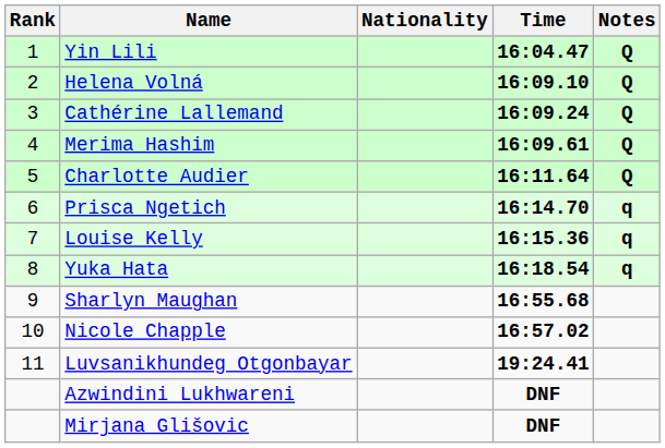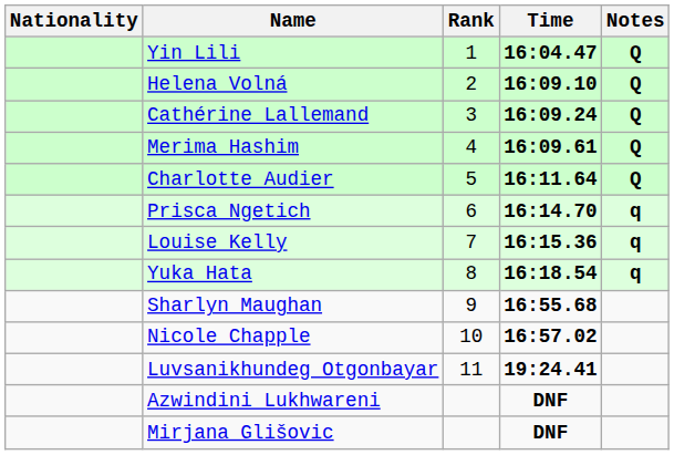 <table class="wikitable sortable" style="text-align:center">
 <tr>
+<th>Nationality</th>
+<th>Name</th>
 <th>Rank</th>
-<th>Name</th>
-<th>Nationality</th>
 <th>Time</th>
 <th>Notes</th>
 </tr>
 <tr bgcolor=ccffcc>
+<td align=left></td>
+<td align=left><a href='#'>Yin Lili</a></td>
 <td>1</td>
-<td align=left><a href='#'>Yin Lili</a></td>
-<td align=left></td>
 <td><strong>16:04.47</strong></td>
 <td><strong>Q</strong></td>
 </tr>
 <tr bgcolor=ccffcc>
+<td align=left></td>
+<td align=left><a href='#'>Helena Volná</a></td>
 <td>2</td>
-<td align=left><a href='#'>Helena Volná</a></td>
-<td align=left></td>
 <td><strong>16:09.10</strong></td>
 <td><strong>Q</strong></td>
 </tr>
 <tr bgcolor=ccffcc>
+<td align=left></td>
+<td align=left><a href='#'>Cathérine Lallemand</a></td>
 <td>3</td>
-<td align=left><a href='#'>Cathérine Lallemand</a></td>
-<td align=left></td>
 <td><strong>16:09.24</strong></td>
 <td><strong>Q</strong></td>
 </tr>
 <tr bgcolor=ccffcc>
+<td align=left></td>
+<td align=left><a href='#'>Merima Hashim</a></td>
 <td>4</td>
-<td align=left><a href='#'>Merima Hashim</a></td>
-<td align=left></td>
 <td><strong>16:09.61</strong></td>
 <td><strong>Q</strong></td>
 </tr>
 <tr bgcolor=ccffcc>
+<td align=left></td>
+<td align=left><a href='#'>Charlotte Audier</a></td>
 <td>5</td>
-<td align=left><a href='#'>Charlotte Audier</a></td>
-<td align=left></td>
 <td><strong>16:11.64</strong></td>
 <td><strong>Q</strong></td>
 </tr>
 <tr bgcolor=ddffdd>
+<td align=left></td>
+<td align=left><a href='#'>Prisca Ngetich</a></td>
 <td>6</td>
-<td align=left><a href='#'>Prisca Ngetich</a></td>
-<td align=left></td>
 <td><strong>16:14.70</strong></td>
 <td><strong>q</strong></td>
 </tr>
 <tr bgcolor=ddffdd>
+<td align=left></td>
+<td align=left><a href='#'>Louise Kelly</a></td>
 <td>7</td>
-<td align=left><a href='#'>Louise Kelly</a></td>
-<td align=left></td>
 <td><strong>16:15.36</strong></td>
 <td><strong>q</strong></td>
 </tr>
 <tr bgcolor=ddffdd>
+<td align=left></td>
+<td align=left><a href='#'>Yuka Hata</a></td>
 <td>8</td>
-<td align=left><a href='#'>Yuka Hata</a></td>
-<td align=left></td>
 <td><strong>16:18.54</strong></td>
 <td><strong>q</strong></td>
 </tr>
 <tr>
+<td align=left></td>
+<td align=left><a href='#'>Sharlyn Maughan</a></td>
 <td>9</td>
-<td align=left><a href='#'>Sharlyn Maughan</a></td>
-<td align=left></td>
 <td><strong>16:55.68</strong></td>
 <td></td>
 </tr>
 <tr>
+<td align=left></td>
+<td align=left><a href='#'>Nicole Chapple</a></td>
 <td>10</td>
-<td align=left><a href='#'>Nicole Chapple</a></td>
-<td align=left></td>
 <td><strong>16:57.02</strong></td>
 <td></td>
 </tr>
 <tr>
+<td align=left></td>
+<td align=left><a href='#'>Luvsanikhundeg Otgonbayar</a></td>
 <td>11</td>
-<td align=left><a href='#'>Luvsanikhundeg Otgonbayar</a></td>
-<td align=left></td>
 <td><strong>19:24.41</strong></td>
 <td></td>
 </tr>
 <tr>
+<td align=left></td>
+<td align=left><a href='#'>Azwindini Lukhwareni</a></td>
 <td></td>
-<td align=left><a href='#'>Azwindini Lukhwareni</a></td>
-<td align=left></td>
 <td><strong>DNF</strong></td>
 <td></td>
 </tr>
 <tr>
+<td align=left></td>
+<td align=left><a href='#'>Mirjana Glišovic</a></td>
 <td></td>
-<td align=left><a href='#'>Mirjana Glišovic</a></td>
-<td align=left></td>
 <td><strong>DNF</strong></td>
 <td></td>
 </tr>
 </table>
